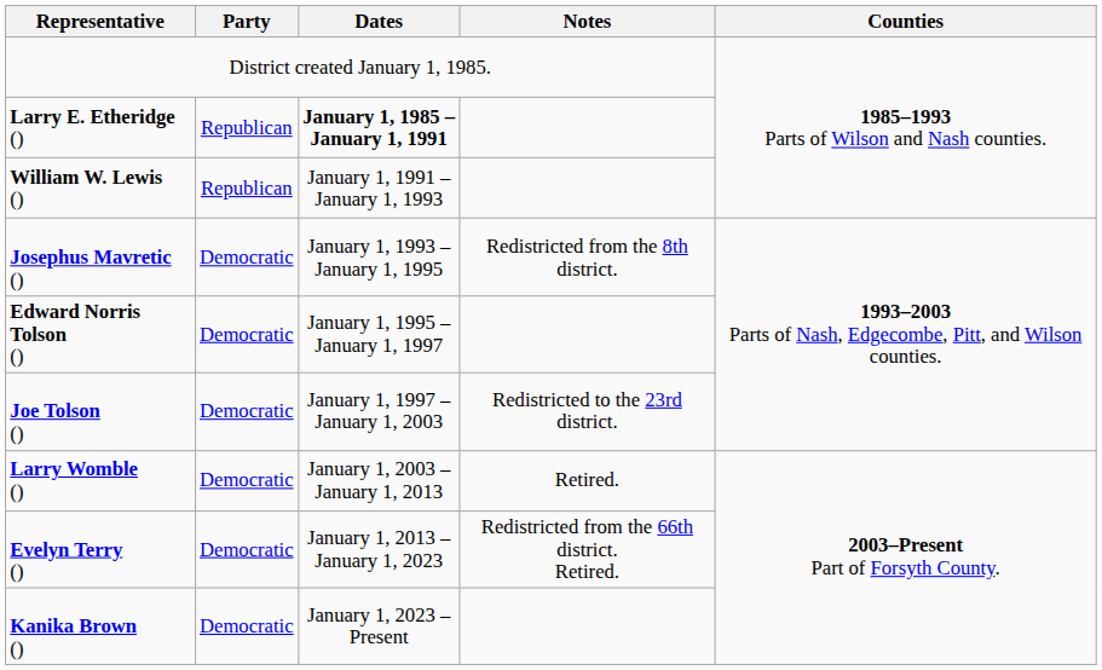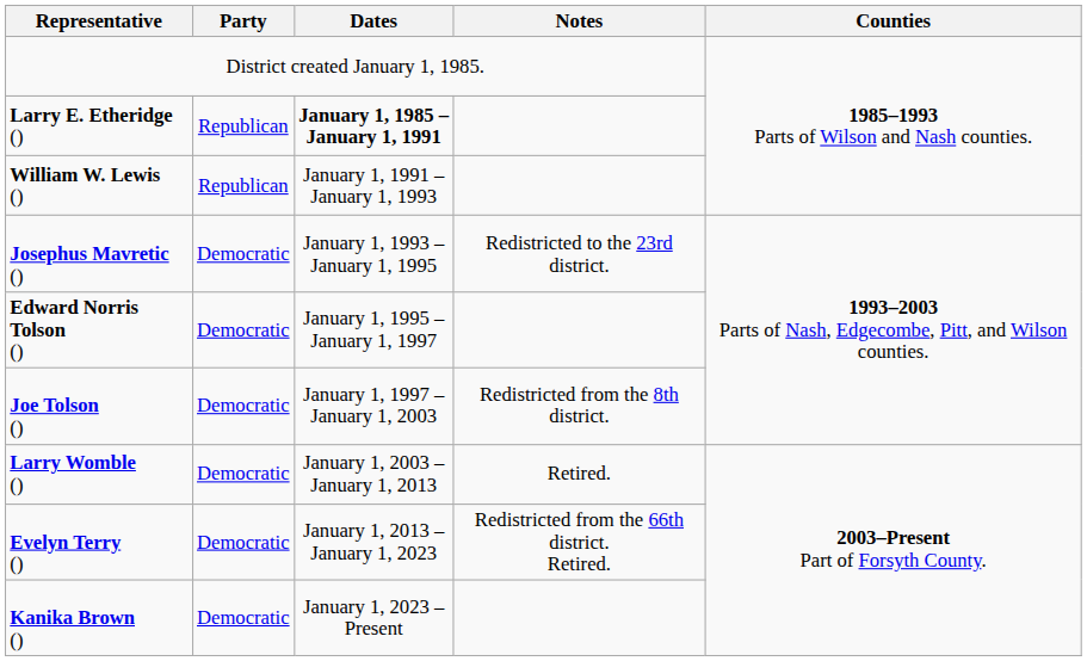 <table class=wikitable style="text-align:center">
 <tr>
 <th>Representative</th>
 <th>Party</th>
 <th>Dates</th>
 <th>Notes</th>
 <th>Counties</th>
 </tr>
 <tr style="height:3em">
 <td colspan=4>District created January 1, 1985.</td>
 <td rowspan=3><strong>1985–1993</strong> <br> Parts of <a href='#'>Wilson</a> and <a href='#'>Nash</a> counties.</td>
 </tr>
 <tr style="height:3em">
 <td align=left><strong>Larry E. Etheridge</strong><br>()</td>
 <td><a href='#'>Republican</a></td>
 <td nowrap><strong>January 1, 1985 – <br> January 1, 1991</strong></td>
 <td></td>
 </tr>
 <tr style="height:3em">
 <td align=left><strong>William W. Lewis</strong><br>()</td>
 <td><a href='#'>Republican</a></td>
 <td nowrap>January 1, 1991 – <br> January 1, 1993</td>
 <td></td>
 </tr>
 <tr style="height:3em">
 <td align=left><br><strong><a href='#'>Josephus Mavretic</a></strong><br>()</td>
 <td><a href='#'>Democratic</a></td>
 <td nowrap>January 1, 1993 – <br> January 1, 1995</td>
-<td>Redistricted from the <a href='#'>8th</a> district.</td>
+<td>Redistricted to the <a href='#'>23rd</a> district.</td>
 <td rowspan=3><strong>1993–2003</strong> <br>Parts of <a href='#'>Nash</a>, <a href='#'>Edgecombe</a>, <a href='#'>Pitt</a>, and <a href='#'>Wilson</a> counties.</td>
 </tr>
 <tr style="height:3em">
 <td align=left><strong>Edward Norris Tolson</strong><br>()</td>
 <td><a href='#'>Democratic</a></td>
 <td nowrap>January 1, 1995 – <br> January 1, 1997</td>
 <td></td>
 </tr>
 <tr style="height:3em">
 <td align=left><br><strong><a href='#'>Joe Tolson</a></strong><br>()</td>
 <td><a href='#'>Democratic</a></td>
 <td nowrap>January 1, 1997 – <br> January 1, 2003</td>
-<td>Redistricted to the <a href='#'>23rd</a> district.</td>
+<td>Redistricted from the <a href='#'>8th</a> district.</td>
 </tr>
 <tr style="height:3em">
 <td align=left><strong><a href='#'>Larry Womble</a></strong><br>()</td>
 <td><a href='#'>Democratic</a></td>
 <td nowrap>January 1, 2003 – <br> January 1, 2013</td>
 <td>Retired.</td>
 <td rowspan=3><strong>2003–Present</strong> <br> Part of <a href='#'>Forsyth County</a>.</td>
 </tr>
 <tr style="height:3em">
 <td align=left><br><strong><a href='#'>Evelyn Terry</a></strong><br>()</td>
 <td><a href='#'>Democratic</a></td>
 <td nowrap>January 1, 2013 – <br> January 1, 2023</td>
 <td>Redistricted from the <a href='#'>66th</a> district. <br> Retired.</td>
 </tr>
 <tr style="height:3em">
 <td align=left><br><strong><a href='#'>Kanika Brown</a></strong><br>()</td>
 <td><a href='#'>Democratic</a></td>
 <td nowrap>January 1, 2023 – <br> Present</td>
 <td></td>
 </tr>
 </table>
